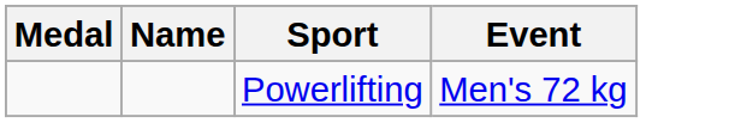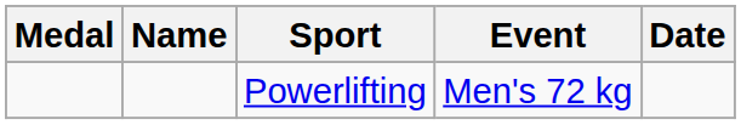 <table class="wikitable sortable" style=font-size:95%>
 <tr>
 <th>Medal</th>
 <th>Name</th>
 <th>Sport</th>
 <th>Event</th>
+<th>Date</th>
 </tr>
 <tr>
 <td></td>
 <td></td>
 <td><a href='#'>Powerlifting</a></td>
 <td><a href='#'>Men's 72 kg</a></td>
+<td></td>
 </tr>
 </table>
